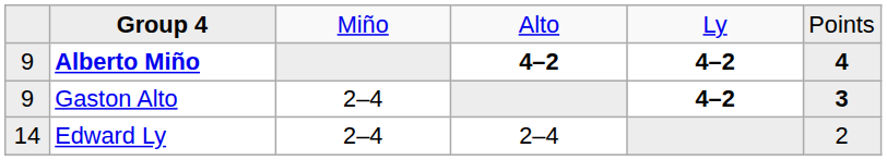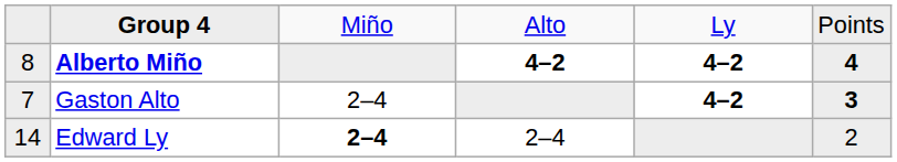 <table class="wikitable" style="font-size:90%">
 <tr style="text-align:center;">
 <td style="background-color:#ededed;" width="20"></td>
 <td style="background-color:#ededed;" width="130" style="text-align:center;"><strong>Group 4</strong></td>
 <td width="100"> <a href='#'>Miño</a></td>
 <td width="100"> <a href='#'>Alto</a></td>
 <td width="100"> <a href='#'>Ly</a></td>
 <td style="background-color:#ededed;" width="30">Points</td>
 </tr>
 <tr style="text-align:center;background-color:#ffffff;">
-<td style="background-color:#ededed;">9</td>
+<td style="background-color:#ededed;">8</td>
 <td style="text-align:left;"> <strong><a href='#'>Alberto Miño</a></strong></td>
 <td style="background-color:#ededed;"></td>
 <td><strong>4–2</strong></td>
 <td><strong>4–2</strong></td>
 <td style="background-color:#ededed;"><strong>4</strong></td>
 </tr>
 <tr style="text-align:center;background-color:#ffffff;">
-<td style="background-color:#ededed;">9</td>
+<td style="background-color:#ededed;">7</td>
 <td style="text-align:left;"> <a href='#'>Gaston Alto</a></td>
 <td>2–4</td>
 <td style="background-color:#ededed;"></td>
 <td><strong>4–2</strong></td>
 <td style="background-color:#ededed;"><strong>3</strong></td>
 </tr>
 <tr style="text-align:center;background-color:#ffffff;">
 <td style="background-color:#ededed;">14</td>
 <td style="text-align:left;"> <a href='#'>Edward Ly</a></td>
-<td>2–4</td>
+<td><strong>2–4</strong></td>
 <td>2–4</td>
 <td style="background-color:#ededed;"></td>
 <td style="background-color:#ededed;">2</td>
 </tr>
 </table>
